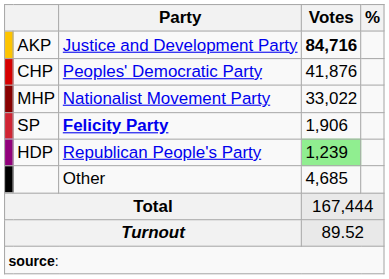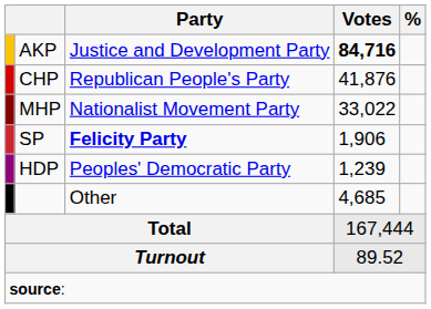 <table class="wikitable">
 <tr>
 <th colspan="2" align="center"></th>
 <th align="center">Party</th>
 <th align="center">Votes</th>
 <th align="center">%</th>
 </tr>
 <tr align="left">
 <td bgcolor="#FDC400" width="1"></td>
 <td>AKP</td>
 <td><a href='#'>Justice and Development Party</a></td>
 <td><strong>84,716</strong></td>
 <td><strong></strong></td>
 </tr>
 <tr align="left">
 <td bgcolor="#d50000" width="1"></td>
 <td>CHP</td>
-<td><a href='#'>Peoples' Democratic Party</a></td>
+<td><a href='#'>Republican People's Party</a></td>
 <td>41,876</td>
 <td></td>
 </tr>
 <tr align="left">
 <td bgcolor="#870000" width="1"></td>
 <td>MHP</td>
 <td><a href='#'>Nationalist Movement Party</a></td>
 <td>33,022</td>
 <td></td>
 </tr>
 <tr align="left">
 <td bgcolor="#D02433" width="1"></td>
 <td>SP</td>
 <td><strong><a href='#'>Felicity Party</a></strong></td>
 <td>1,906</td>
 <td></td>
 </tr>
 <tr align="left">
 <td bgcolor="#91007B" width="1"></td>
 <td>HDP</td>
-<td><a href='#'>Republican People's Party</a></td>
-<td style="background: lightgreen;">1,239</td>
+<td><a href='#'>Peoples' Democratic Party</a></td>
+<td>1,239</td>
 <td></td>
 </tr>
 <tr align="left">
 <td bgcolor=" " width="1"></td>
 <td></td>
 <td>Other</td>
 <td>4,685</td>
 <td></td>
 </tr>
 <tr align="left" style="background-color:#E9E9E9">
 <th colspan="3" align="center"><strong>Total</strong></th>
 <td colspan="5" align="center">167,444</td>
 </tr>
 <tr align="left" style="background-color:#E9E9E9">
 <th colspan="3" align="center"><em>Turnout</em></th>
 <td colspan="5" align="center">89.52</td>
 </tr>
 <tr>
 <td colspan="9" align="left"><small><strong>source</strong>: </small></td>
 </tr>
 </table>
